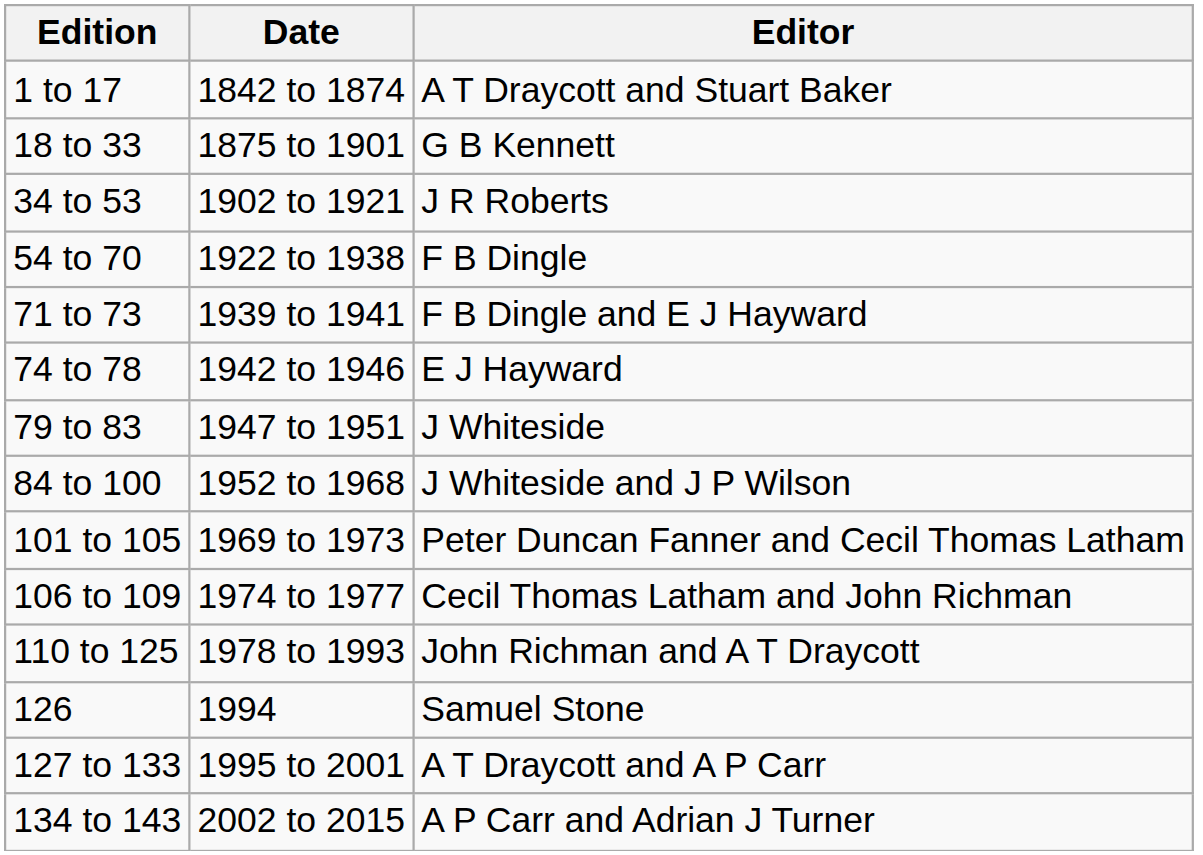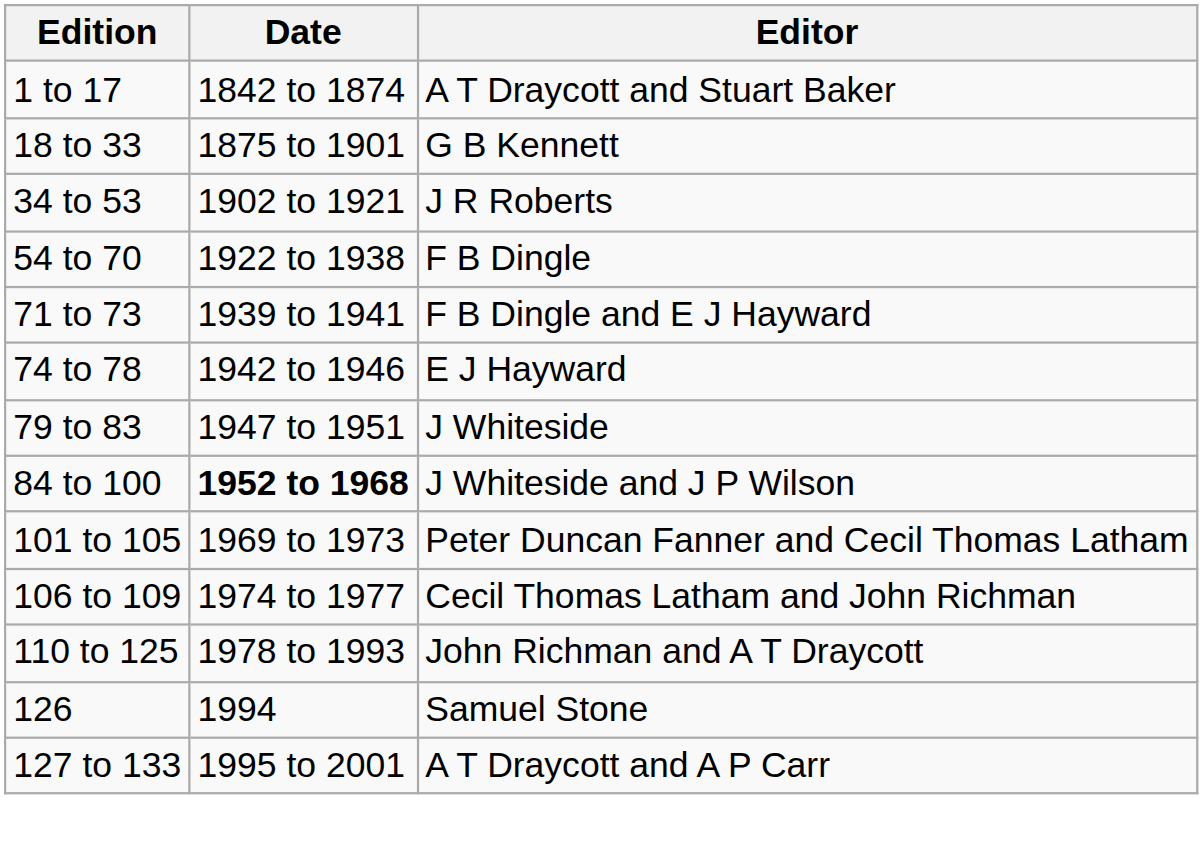 <table class="wikitable">
 <tr>
 <th>Edition</th>
 <th>Date</th>
 <th>Editor</th>
 </tr>
 <tr>
 <td>1 to 17</td>
 <td>1842 to 1874</td>
 <td>A T Draycott and Stuart Baker</td>
 </tr>
 <tr>
 <td>18 to 33</td>
 <td>1875 to 1901</td>
 <td>G B Kennett</td>
 </tr>
 <tr>
 <td>34 to 53</td>
 <td>1902 to 1921</td>
 <td>J R Roberts</td>
 </tr>
 <tr>
 <td>54 to 70</td>
 <td>1922 to 1938</td>
 <td>F B Dingle</td>
 </tr>
 <tr>
 <td>71 to 73</td>
 <td>1939 to 1941</td>
 <td>F B Dingle and E J Hayward</td>
 </tr>
 <tr>
 <td>74 to 78</td>
 <td>1942 to 1946</td>
 <td>E J Hayward</td>
 </tr>
 <tr>
 <td>79 to 83</td>
 <td>1947 to 1951</td>
 <td>J Whiteside</td>
 </tr>
 <tr>
 <td>84 to 100</td>
-<td>1952 to 1968</td>
+<td><strong>1952 to 1968</strong></td>
 <td>J Whiteside and J P Wilson</td>
 </tr>
 <tr>
 <td>101 to 105</td>
 <td>1969 to 1973</td>
 <td>Peter Duncan Fanner and Cecil Thomas Latham</td>
 </tr>
 <tr>
 <td>106 to 109</td>
 <td>1974 to 1977</td>
 <td>Cecil Thomas Latham and John Richman</td>
 </tr>
 <tr>
 <td>110 to 125</td>
 <td>1978 to 1993</td>
 <td>John Richman and A T Draycott</td>
 </tr>
 <tr>
 <td>126</td>
 <td>1994</td>
 <td>Samuel Stone</td>
 </tr>
 <tr>
 <td>127 to 133</td>
 <td>1995 to 2001</td>
 <td>A T Draycott and A P Carr</td>
 </tr>
-<tr>
-<td>134 to 143</td>
-<td>2002 to 2015</td>
-<td>A P Carr and Adrian J Turner</td>
-</tr>
 </table>
